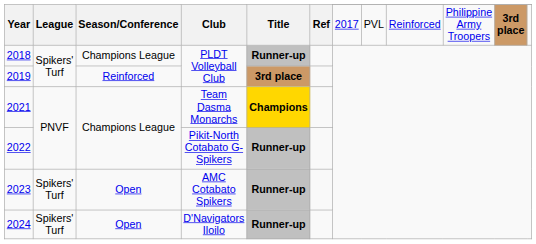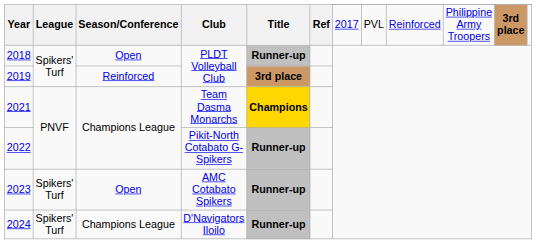 <table class="wikitable sortable" style="text-align:center" width="80%">
 <tr>
 <th style="width:5px;" rowspan="2">Year</th>
 <th style="width:25px;" rowspan="2">League</th>
 <th style="width:100px;" rowspan="2">Season/Conference</th>
 <th style="width:100px;" rowspan="2">Club</th>
 <th style="width:180px;" rowspan="2">Title</th>
 <th style="width:25px;" rowspan="2">Ref</th>
 </tr>
 <tr align=center>
 <td><a href='#'>2017</a></td>
 <td>PVL</td>
 <td><a href='#'>Reinforced</a></td>
 <td><a href='#'>Philippine Army Troopers</a></td>
 <td style="background:#cc9966;"><strong>3rd place</strong></td>
 <td></td>
 </tr>
 <tr align=center>
 <td><a href='#'>2018</a></td>
 <td rowspan=2>Spikers' Turf</td>
-<td>Champions League</td>
+<td><a href='#'>Open</a></td>
 <td rowspan=2><a href='#'>PLDT Volleyball Club</a></td>
 <td style="background:silver;"><strong>Runner-up</strong></td>
 <td></td>
 </tr>
 <tr align=center>
 <td><a href='#'>2019</a></td>
 <td><a href='#'>Reinforced</a></td>
 <td style="background:#cc9966;"><strong>3rd place</strong></td>
 <td></td>
 </tr>
 <tr align=center>
 <td><a href='#'>2021</a></td>
 <td rowspan=2>PNVF</td>
 <td rowspan=2>Champions League</td>
 <td><a href='#'>Team Dasma Monarchs</a></td>
 <td style="background:gold;"><strong>Champions</strong></td>
 <td></td>
 </tr>
 <tr align=center>
 <td><a href='#'>2022</a></td>
 <td><a href='#'>Pikit-North Cotabato G-Spikers</a></td>
 <td style="background:silver;"><strong>Runner-up</strong></td>
 <td></td>
 </tr>
 <tr align=center>
 <td><a href='#'>2023</a></td>
 <td>Spikers' Turf</td>
 <td><a href='#'>Open</a></td>
 <td><a href='#'>AMC Cotabato Spikers</a></td>
 <td style="background:silver;"><strong>Runner-up</strong></td>
 <td></td>
 </tr>
 <tr align=center>
 <td><a href='#'>2024</a></td>
 <td>Spikers' Turf</td>
-<td><a href='#'>Open</a></td>
+<td>Champions League</td>
 <td><a href='#'>D'Navigators Iloilo</a></td>
 <td style="background:silver;"><strong>Runner-up</strong></td>
 <td></td>
 </tr>
 </table>
